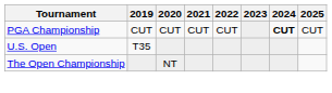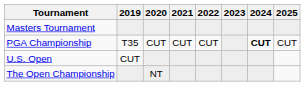 <table class="wikitable" style="font-size:95%;text-align:center;">
 <tr>
 <th>Tournament</th>
 <th>2019</th>
 <th>2020</th>
 <th>2021</th>
 <th>2022</th>
 <th>2023</th>
 <th>2024</th>
 <th>2025</th>
 </tr>
 <tr>
+<td align=left><a href='#'>Masters Tournament</a></td>
+<td style="background:#eeeeee;"></td>
+<td style="background:#eeeeee;"></td>
+<td style="background:#eeeeee;"></td>
+<td style="background:#eeeeee;"></td>
+<td style="background:#eeeeee;"></td>
+<td style="background:#eeeeee;"></td>
+<td style="background:#eeeeee;"></td>
+</tr>
+<tr>
 <td align=left><a href='#'>PGA Championship</a></td>
-<td>CUT</td>
+<td>T35</td>
 <td>CUT</td>
 <td>CUT</td>
 <td>CUT</td>
 <td style="background:#eeeeee;"></td>
 <td><strong>CUT</strong></td>
 <td>CUT</td>
 </tr>
 <tr>
 <td align=left><a href='#'>U.S. Open</a></td>
-<td>T35</td>
+<td>CUT</td>
 <td style="background:#eeeeee;"></td>
 <td style="background:#eeeeee;"></td>
 <td style="background:#eeeeee;"></td>
 <td style="background:#eeeeee;"></td>
 <td style="background:#eeeeee;"></td>
 <td></td>
 </tr>
 <tr>
 <td align=left><a href='#'>The Open Championship</a></td>
 <td style="background:#eeeeee;"></td>
 <td style="background:#eeeeee;">NT</td>
 <td style="background:#eeeeee;"></td>
 <td style="background:#eeeeee;"></td>
 <td style="background:#eeeeee;"></td>
 <td style="background:#eeeeee;"></td>
 <td></td>
 </tr>
 </table>
